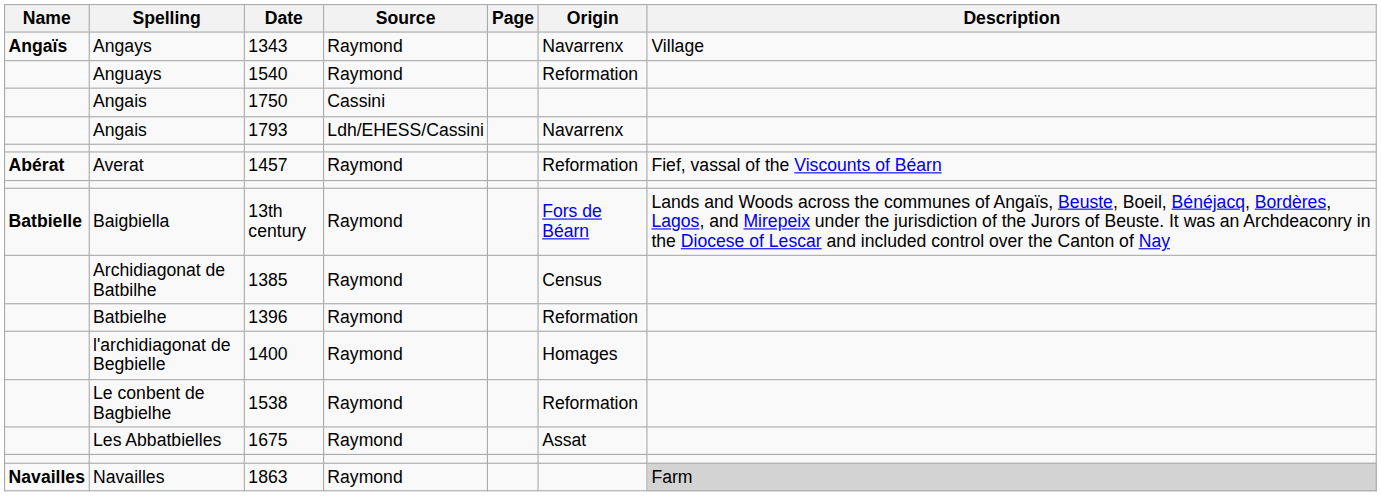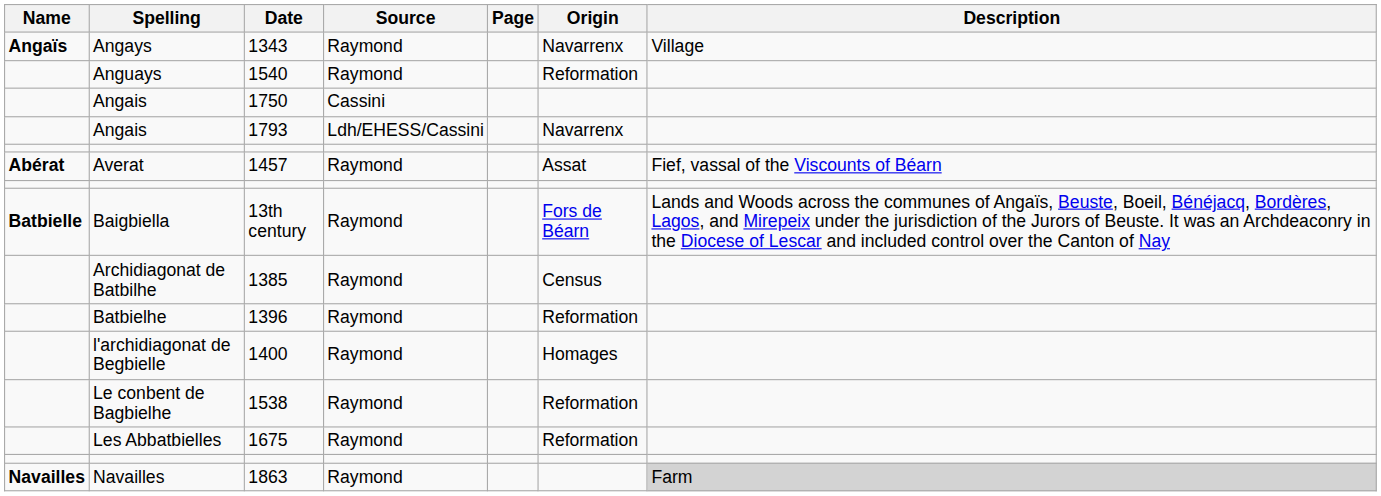 <table class="wikitable">
 <tr>
 <th>Name</th>
 <th>Spelling</th>
 <th>Date</th>
 <th>Source</th>
 <th>Page</th>
 <th>Origin</th>
 <th>Description</th>
 </tr>
 <tr>
 <td><strong>Angaïs</strong></td>
 <td>Angays</td>
 <td>1343</td>
 <td>Raymond</td>
 <td></td>
 <td>Navarrenx</td>
 <td>Village</td>
 </tr>
 <tr>
 <td></td>
 <td>Anguays</td>
 <td>1540</td>
 <td>Raymond</td>
 <td></td>
 <td>Reformation</td>
 <td></td>
 </tr>
 <tr>
 <td></td>
 <td>Angais</td>
 <td>1750</td>
 <td>Cassini</td>
 <td></td>
 <td></td>
 <td></td>
 </tr>
 <tr>
 <td></td>
 <td>Angais</td>
 <td>1793</td>
 <td>Ldh/EHESS/Cassini</td>
 <td></td>
 <td>Navarrenx</td>
 <td></td>
 </tr>
 <tr>
 <td></td>
 <td></td>
 <td></td>
 <td></td>
 <td></td>
 <td></td>
 <td></td>
 </tr>
 <tr>
 <td><strong>Abérat</strong></td>
 <td>Averat</td>
 <td>1457</td>
 <td>Raymond</td>
 <td></td>
-<td>Reformation</td>
+<td>Assat</td>
 <td>Fief, vassal of the <a href='#'>Viscounts of Béarn</a></td>
 </tr>
 <tr>
 <td></td>
 <td></td>
 <td></td>
 <td></td>
 <td></td>
 <td></td>
 <td></td>
 </tr>
 <tr>
 <td><strong>Batbielle</strong></td>
 <td>Baigbiella</td>
 <td>13th century</td>
 <td>Raymond</td>
 <td></td>
 <td><a href='#'>Fors de Béarn</a></td>
 <td>Lands and Woods across the communes of Angaïs, <a href='#'>Beuste</a>, Boeil, <a href='#'>Bénéjacq</a>, <a href='#'>Bordères</a>, <a href='#'>Lagos</a>, and <a href='#'>Mirepeix</a> under the jurisdiction of the Jurors of Beuste. It was an Archdeaconry in the <a href='#'>Diocese of Lescar</a> and included control over the Canton of <a href='#'>Nay</a></td>
 </tr>
 <tr>
 <td></td>
 <td>Archidiagonat de Batbilhe</td>
 <td>1385</td>
 <td>Raymond</td>
 <td></td>
 <td>Census</td>
 <td></td>
 </tr>
 <tr>
 <td></td>
 <td>Batbielhe</td>
 <td>1396</td>
 <td>Raymond</td>
 <td></td>
 <td>Reformation</td>
 <td></td>
 </tr>
 <tr>
 <td></td>
 <td>l'archidiagonat de Begbielle</td>
 <td>1400</td>
 <td>Raymond</td>
 <td></td>
 <td>Homages</td>
 <td></td>
 </tr>
 <tr>
 <td></td>
 <td>Le conbent de Bagbielhe</td>
 <td>1538</td>
 <td>Raymond</td>
 <td></td>
 <td>Reformation</td>
 <td></td>
 </tr>
 <tr>
 <td></td>
 <td>Les Abbatbielles</td>
 <td>1675</td>
 <td>Raymond</td>
 <td></td>
-<td>Assat</td>
+<td>Reformation</td>
 <td></td>
 </tr>
 <tr>
 <td></td>
 <td></td>
 <td></td>
 <td></td>
 <td></td>
 <td></td>
 <td></td>
 </tr>
 <tr>
 <td><strong>Navailles</strong></td>
 <td>Navailles</td>
 <td>1863</td>
 <td>Raymond</td>
 <td></td>
 <td></td>
 <td style="background: lightgrey;">Farm</td>
 </tr>
 </table>
